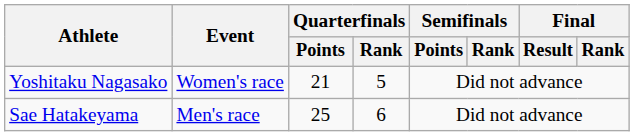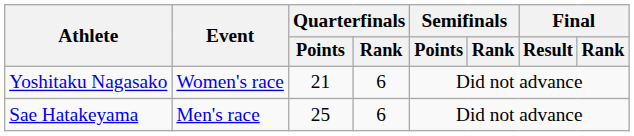 <table class="wikitable" style="font-size:90%;">
 <tr>
 <th rowspan=2>Athlete</th>
 <th rowspan=2>Event</th>
 <th colspan=2>Quarterfinals</th>
 <th colspan=2>Semifinals</th>
 <th colspan=2>Final</th>
 </tr>
 <tr style="font-size:95%">
 <th>Points</th>
 <th>Rank</th>
 <th>Points</th>
 <th>Rank</th>
 <th>Result</th>
 <th>Rank</th>
 </tr>
 <tr align=center>
 <td align=left><a href='#'>Yoshitaku Nagasako</a></td>
 <td align=left><a href='#'>Women's race</a></td>
 <td>21</td>
-<td>5</td>
+<td>6</td>
 <td colspan=4>Did not advance</td>
 </tr>
 <tr align=center>
 <td align=left><a href='#'>Sae Hatakeyama</a></td>
 <td align=left><a href='#'>Men's race</a></td>
 <td>25</td>
 <td>6</td>
 <td colspan=4>Did not advance</td>
 </tr>
 </table>
